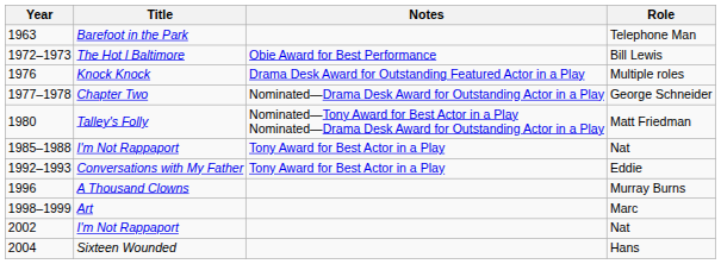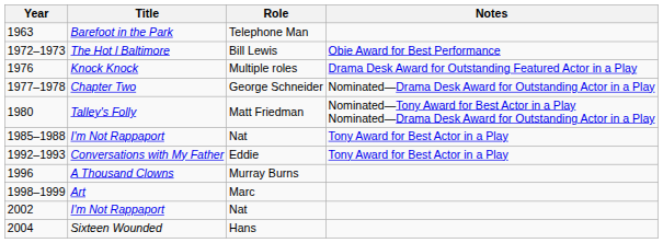 <table class="wikitable sortable">
 <tr>
 <th>Year</th>
 <th>Title</th>
+<th>Role</th>
 <th class="unsortable">Notes</th>
-<th>Role</th>
 </tr>
 <tr>
 <td>1963</td>
 <td><em><a href='#'>Barefoot in the Park</a></em></td>
+<td>Telephone Man</td>
 <td></td>
-<td>Telephone Man</td>
 </tr>
 <tr>
 <td>1972–1973</td>
 <td><em><a href='#'>The Hot l Baltimore</a></em></td>
+<td>Bill Lewis</td>
 <td><a href='#'>Obie Award for Best Performance</a></td>
-<td>Bill Lewis</td>
 </tr>
 <tr>
 <td>1976</td>
 <td><em><a href='#'>Knock Knock</a></em></td>
+<td>Multiple roles</td>
 <td><a href='#'>Drama Desk Award for Outstanding Featured Actor in a Play</a></td>
-<td>Multiple roles</td>
 </tr>
 <tr>
 <td>1977–1978</td>
 <td><em><a href='#'>Chapter Two</a></em></td>
+<td>George Schneider</td>
 <td>Nominated—<a href='#'>Drama Desk Award for Outstanding Actor in a Play</a></td>
-<td>George Schneider</td>
 </tr>
 <tr>
 <td>1980</td>
 <td><em><a href='#'>Talley's Folly</a></em></td>
+<td>Matt Friedman</td>
 <td>Nominated—<a href='#'>Tony Award for Best Actor in a Play</a> <br> Nominated—<a href='#'>Drama Desk Award for Outstanding Actor in a Play</a></td>
-<td>Matt Friedman</td>
 </tr>
 <tr>
 <td>1985–1988</td>
 <td><em><a href='#'>I'm Not Rappaport</a></em></td>
+<td>Nat</td>
 <td><a href='#'>Tony Award for Best Actor in a Play</a></td>
-<td>Nat</td>
 </tr>
 <tr>
 <td>1992–1993</td>
 <td><em><a href='#'>Conversations with My Father</a></em></td>
+<td>Eddie</td>
 <td><a href='#'>Tony Award for Best Actor in a Play</a></td>
-<td>Eddie</td>
 </tr>
 <tr>
 <td>1996</td>
 <td><em><a href='#'>A Thousand Clowns</a></em></td>
+<td>Murray Burns</td>
 <td></td>
-<td>Murray Burns</td>
 </tr>
 <tr>
 <td>1998–1999</td>
 <td><em><a href='#'>Art</a></em></td>
+<td>Marc</td>
 <td></td>
-<td>Marc</td>
 </tr>
 <tr>
 <td>2002</td>
 <td><em><a href='#'>I'm Not Rappaport</a></em></td>
+<td>Nat</td>
 <td></td>
-<td>Nat</td>
 </tr>
 <tr>
 <td>2004</td>
 <td><em>Sixteen Wounded</em></td>
+<td>Hans</td>
 <td></td>
-<td>Hans</td>
 </tr>
 </table>
